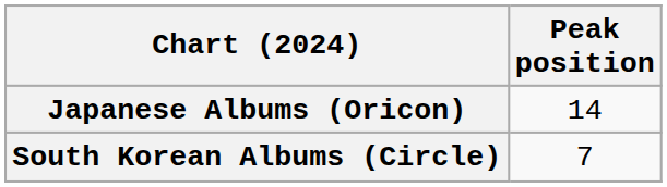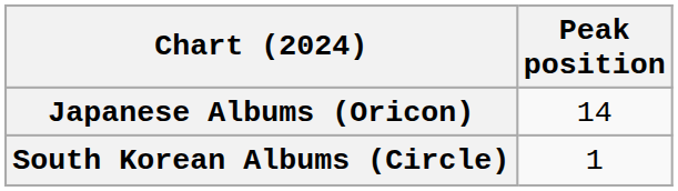 <table class="wikitable sortable plainrowheaders" style="text-align:center">
 <tr>
 <th scope="col">Chart (2024)</th>
 <th scope="col">Peak<br>position</th>
 </tr>
 <tr>
 <th scope="row">Japanese Albums (Oricon)</th>
 <td>14</td>
 </tr>
 <tr>
 <th scope="row">South Korean Albums (Circle)</th>
-<td>7</td>
+<td>1</td>
 </tr>
 </table>
